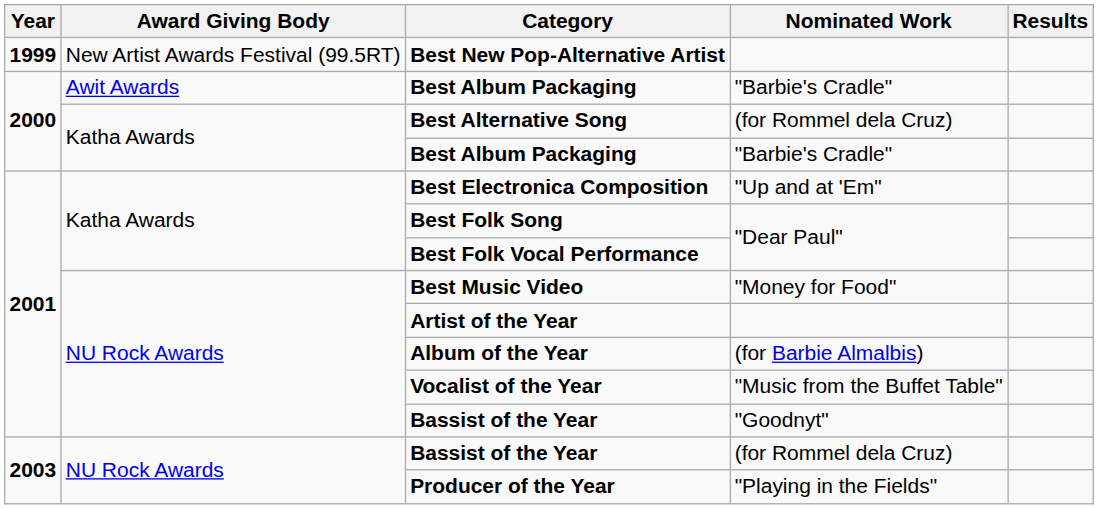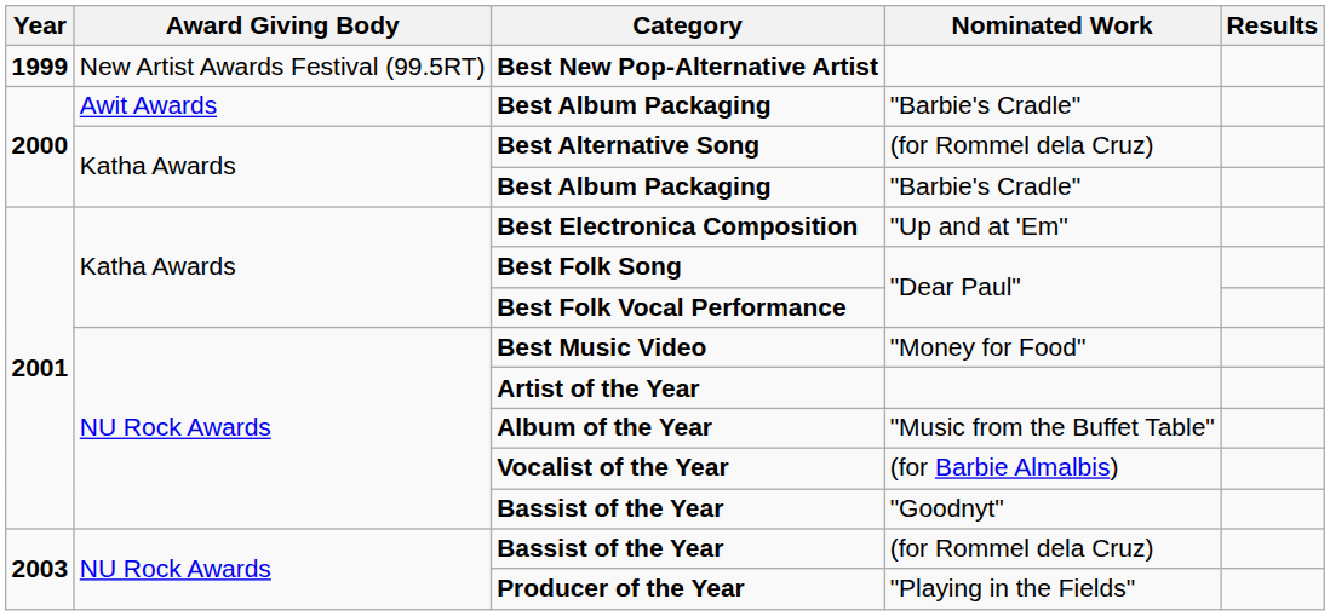 <table class="wikitable">
 <tr>
 <th>Year</th>
 <th>Award Giving Body</th>
 <th>Category</th>
 <th>Nominated Work</th>
 <th>Results</th>
 </tr>
 <tr>
 <td><strong>1999</strong></td>
 <td>New Artist Awards Festival (99.5RT)</td>
 <td><strong>Best New Pop-Alternative Artist</strong></td>
 <td></td>
 <td></td>
 </tr>
 <tr>
 <td rowspan=3><strong>2000</strong></td>
 <td><a href='#'>Awit Awards</a></td>
 <td><strong>Best Album Packaging</strong></td>
 <td>"Barbie's Cradle"</td>
 <td></td>
 </tr>
 <tr>
 <td rowspan=2>Katha Awards</td>
 <td><strong>Best Alternative Song</strong></td>
 <td>(for Rommel dela Cruz)</td>
 <td></td>
 </tr>
 <tr>
 <td><strong>Best Album Packaging</strong></td>
 <td>"Barbie's Cradle"</td>
 <td></td>
 </tr>
 <tr>
 <td rowspan=8><strong>2001</strong></td>
 <td rowspan=3>Katha Awards</td>
 <td><strong>Best Electronica Composition</strong></td>
 <td>"Up and at 'Em"</td>
 <td></td>
 </tr>
 <tr>
 <td><strong>Best Folk Song</strong></td>
 <td rowspan=2>"Dear Paul"</td>
 <td></td>
 </tr>
 <tr>
 <td><strong>Best Folk Vocal Performance</strong></td>
 <td></td>
 </tr>
 <tr>
 <td rowspan=5><a href='#'>NU Rock Awards</a></td>
 <td><strong>Best Music Video</strong></td>
 <td>"Money for Food"</td>
 <td></td>
 </tr>
 <tr>
 <td><strong>Artist of the Year</strong></td>
 <td></td>
 <td></td>
 </tr>
 <tr>
 <td><strong>Album of the Year</strong></td>
-<td>(for <a href='#'>Barbie Almalbis</a>)</td>
+<td>"Music from the Buffet Table"</td>
 <td></td>
 </tr>
 <tr>
 <td><strong>Vocalist of the Year</strong></td>
-<td>"Music from the Buffet Table"</td>
+<td>(for <a href='#'>Barbie Almalbis</a>)</td>
 <td></td>
 </tr>
 <tr>
 <td><strong>Bassist of the Year</strong></td>
 <td>"Goodnyt"</td>
 <td></td>
 </tr>
 <tr>
 <td rowspan=2><strong>2003</strong></td>
 <td rowspan=2><a href='#'>NU Rock Awards</a></td>
 <td><strong>Bassist of the Year</strong></td>
 <td>(for Rommel dela Cruz)</td>
 <td></td>
 </tr>
 <tr>
 <td><strong>Producer of the Year</strong></td>
 <td>"Playing in the Fields"</td>
 <td></td>
 </tr>
 </table>
